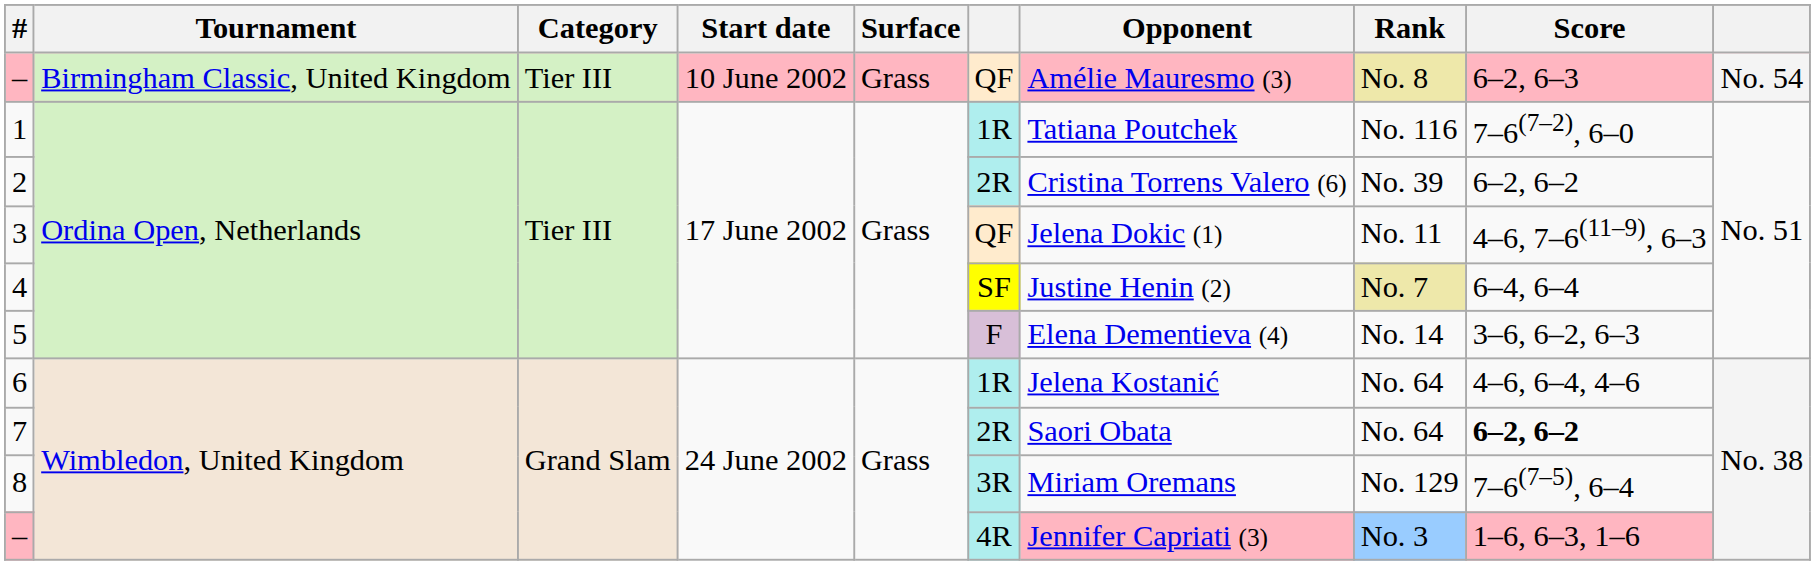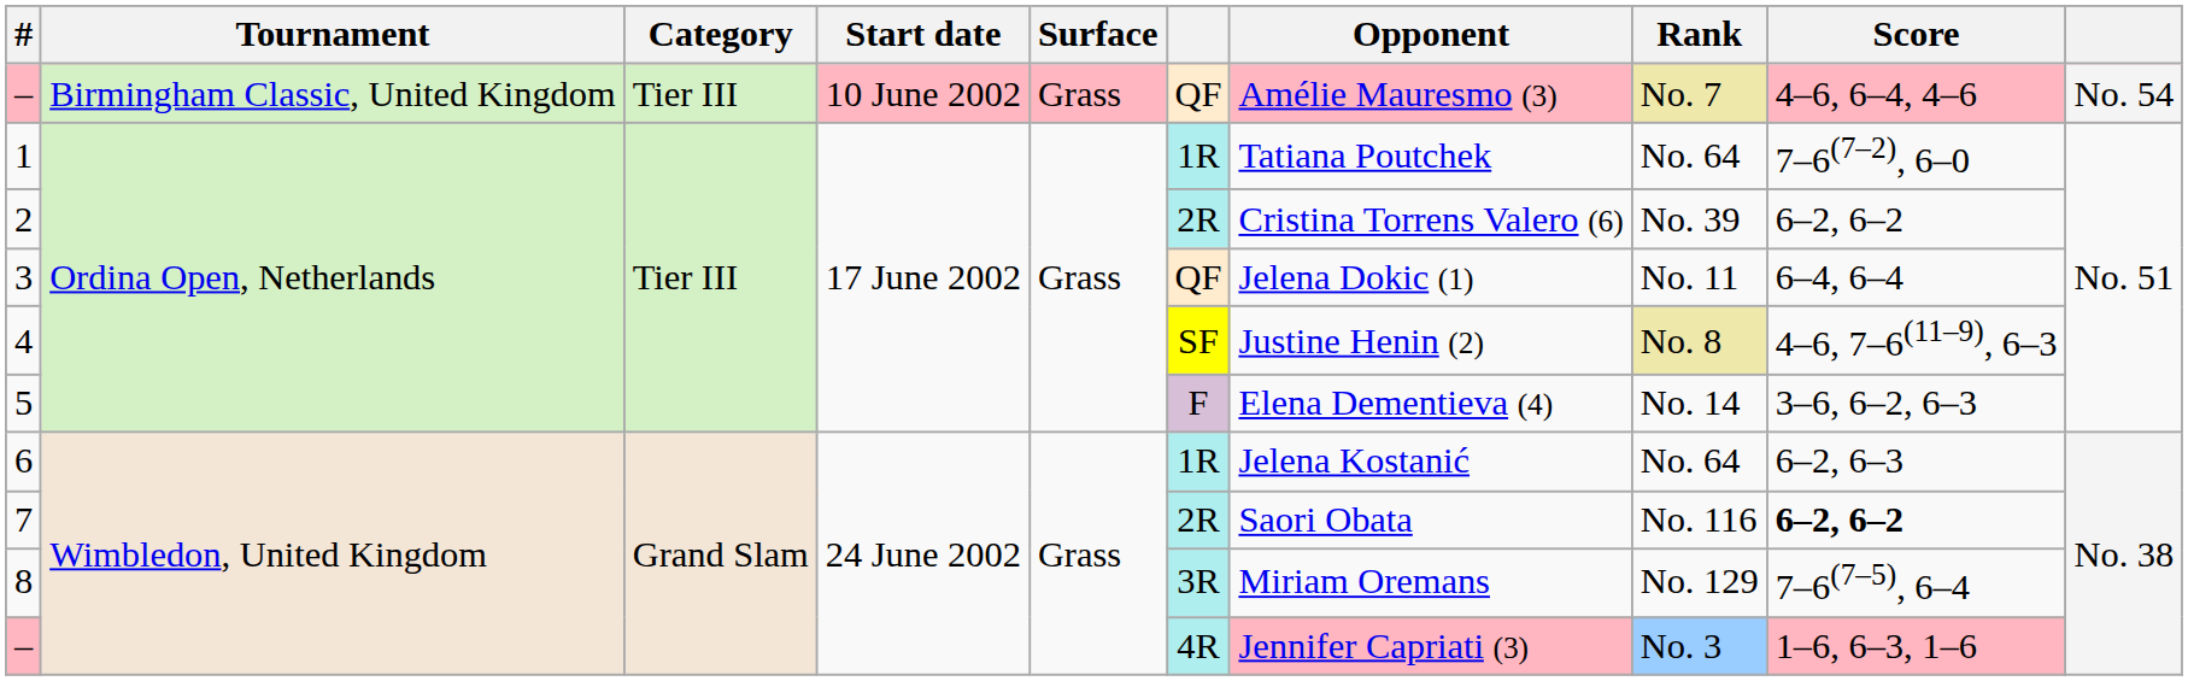 <table class="wikitable sortable">
 <tr>
 <th scope="col">#</th>
 <th scope="col">Tournament</th>
 <th scope="col">Category</th>
 <th scope="col">Start date</th>
 <th scope="col">Surface</th>
 <th scope="col"></th>
 <th scope="col">Opponent</th>
 <th scope="col">Rank</th>
 <th class="unsortable" scope="col">Score</th>
 <th></th>
 </tr>
 <tr bgcolor="lightpink">
 <td align="center">–</td>
 <td bgcolor="#d4f1c5"><a href='#'>Birmingham Classic</a>, United Kingdom</td>
 <td bgcolor="#d4f1c5">Tier III</td>
 <td>10 June 2002</td>
 <td>Grass</td>
 <td bgcolor=ffebcd align="center">QF</td>
 <td> <a href='#'>Amélie Mauresmo</a> <small>(3)</small></td>
-<td align="left" bgcolor=eee8aa>No. 8</td>
-<td>6–2, 6–3</td>
+<td bgcolor=eee8aa>No. 7</td>
+<td>4–6, 6–4, 4–6</td>
 <td bgcolor=#F4F4F4>No. 54</td>
 </tr>
 <tr>
 <td align="center">1</td>
 <td rowspan=5 bgcolor="#d4f1c5"><a href='#'>Ordina Open</a>, Netherlands</td>
 <td rowspan=5 bgcolor="#d4f1c5">Tier III</td>
 <td rowspan=5>17 June 2002</td>
 <td rowspan=5>Grass</td>
 <td bgcolor=afeeee align="center">1R</td>
 <td> <a href='#'>Tatiana Poutchek</a></td>
-<td>No. 116</td>
+<td>No. 64</td>
 <td>7–6<sup>(7–2)</sup>, 6–0</td>
 <td rowspan=5>No. 51</td>
 </tr>
 <tr>
 <td align="center">2</td>
 <td bgcolor=afeeee align="center">2R</td>
 <td> <a href='#'>Cristina Torrens Valero</a> <small>(6)</small></td>
 <td>No. 39</td>
 <td>6–2, 6–2</td>
 </tr>
 <tr>
 <td align="center">3</td>
 <td bgcolor=ffebcd align="center">QF</td>
 <td> <a href='#'>Jelena Dokic</a> <small>(1)</small></td>
 <td>No. 11</td>
-<td>4–6, 7–6<sup>(11–9)</sup>, 6–3</td>
+<td>6–4, 6–4</td>
 </tr>
 <tr>
 <td align="center">4</td>
 <td bgcolor=yellow align="center">SF</td>
 <td> <a href='#'>Justine Henin</a> <small>(2)</small></td>
-<td bgcolor=eee8aa>No. 7</td>
-<td>6–4, 6–4</td>
+<td align="left" bgcolor=eee8aa>No. 8</td>
+<td>4–6, 7–6<sup>(11–9)</sup>, 6–3</td>
 </tr>
 <tr>
 <td align="center">5</td>
 <td bgcolor=thistle align="center">F</td>
 <td> <a href='#'>Elena Dementieva</a> <small>(4)</small></td>
 <td>No. 14</td>
 <td>3–6, 6–2, 6–3</td>
 </tr>
 <tr>
 <td align="center">6</td>
 <td rowspan=4 bgcolor="#f3e6d7"><a href='#'>Wimbledon</a>, United Kingdom</td>
 <td rowspan=4 bgcolor="#f3e6d7">Grand Slam</td>
 <td rowspan=4>24 June 2002</td>
 <td rowspan=4>Grass</td>
 <td bgcolor=afeeee align="center">1R</td>
 <td> <a href='#'>Jelena Kostanić</a></td>
 <td>No. 64</td>
-<td>4–6, 6–4, 4–6</td>
+<td>6–2, 6–3</td>
 <td rowspan=4 bgcolor=#F4F4F4>No. 38</td>
 </tr>
 <tr>
 <td align="center">7</td>
 <td bgcolor=afeeee align="center">2R</td>
 <td> <a href='#'>Saori Obata</a></td>
-<td>No. 64</td>
+<td>No. 116</td>
 <td><strong>6–2, 6–2</strong></td>
 </tr>
 <tr>
 <td align="center">8</td>
 <td bgcolor=afeeee align="center">3R</td>
 <td> <a href='#'>Miriam Oremans</a></td>
 <td>No. 129</td>
 <td>7–6<sup>(7–5)</sup>, 6–4</td>
 </tr>
 <tr>
 <td bgcolor="lightpink" align=center>–</td>
 <td bgcolor=afeeee align="center">4R</td>
 <td bgcolor="lightpink"> <a href='#'>Jennifer Capriati</a> <small>(3)</small></td>
 <td align="left" bgcolor=99ccff>No. 3</td>
 <td bgcolor="lightpink">1–6, 6–3, 1–6</td>
 </tr>
 </table>
